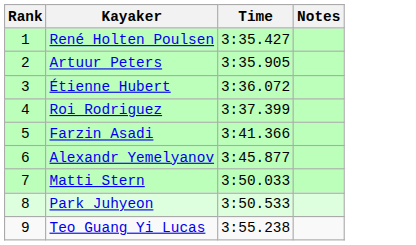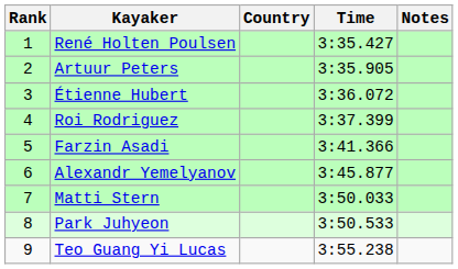 <table class="wikitable" style="text-align:center">
 <tr>
 <th>Rank</th>
 <th>Kayaker</th>
+<th>Country</th>
 <th>Time</th>
 <th>Notes</th>
 </tr>
 <tr bgcolor=bbffbb>
 <td>1</td>
 <td align="left"><a href='#'>René Holten Poulsen</a></td>
+<td align="left"></td>
 <td>3:35.427</td>
 <td></td>
 </tr>
 <tr bgcolor=bbffbb>
 <td>2</td>
 <td align="left"><a href='#'>Artuur Peters</a></td>
+<td align="left"></td>
 <td>3:35.905</td>
 <td></td>
 </tr>
 <tr bgcolor=bbffbb>
 <td>3</td>
 <td align="left"><a href='#'>Étienne Hubert</a></td>
+<td align="left"></td>
 <td>3:36.072</td>
 <td></td>
 </tr>
 <tr bgcolor=bbffbb>
 <td>4</td>
 <td align="left"><a href='#'>Roi Rodriguez</a></td>
+<td align="left"></td>
 <td>3:37.399</td>
 <td></td>
 </tr>
 <tr bgcolor=bbffbb>
 <td>5</td>
 <td align="left"><a href='#'>Farzin Asadi</a></td>
+<td align="left"></td>
 <td>3:41.366</td>
 <td></td>
 </tr>
 <tr bgcolor=bbffbb>
 <td>6</td>
 <td align="left"><a href='#'>Alexandr Yemelyanov</a></td>
+<td align="left"></td>
 <td>3:45.877</td>
 <td></td>
 </tr>
 <tr bgcolor=bbffbb>
 <td>7</td>
 <td align="left"><a href='#'>Matti Stern</a></td>
+<td align="left"></td>
 <td>3:50.033</td>
 <td></td>
 </tr>
 <tr bgcolor=ddffdd>
 <td>8</td>
 <td align="left"><a href='#'>Park Juhyeon</a></td>
+<td align="left"></td>
 <td>3:50.533</td>
 <td></td>
 </tr>
 <tr>
 <td>9</td>
 <td align="left"><a href='#'>Teo Guang Yi Lucas</a></td>
+<td align="left"></td>
 <td>3:55.238</td>
 <td></td>
 </tr>
 </table>
